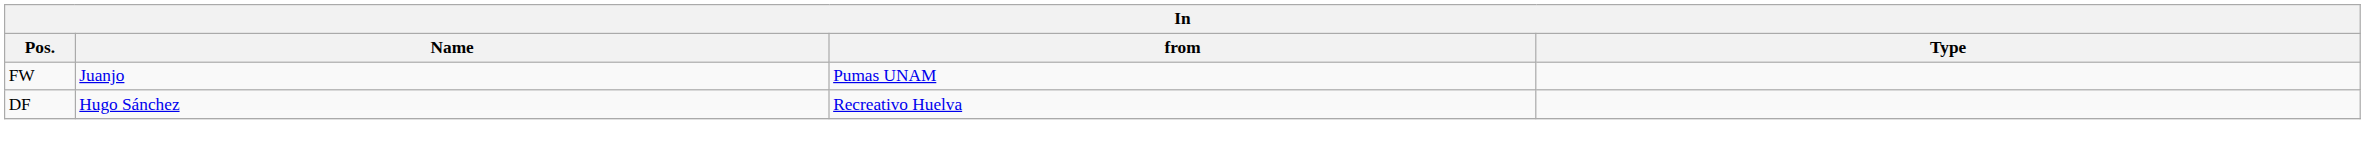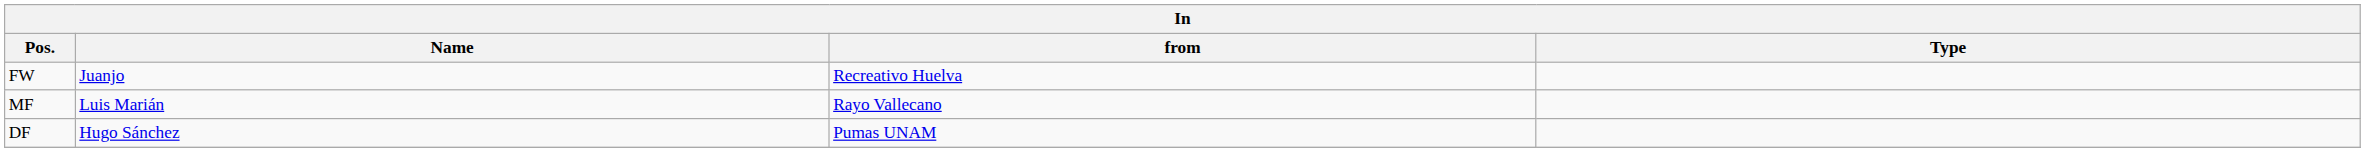 <table class="wikitable" style="font-size:90%;width:99%;">
 <tr>
 <th colspan="4">In</th>
 </tr>
 <tr>
 <th width=3%>Pos.</th>
 <th width=32%>Name</th>
 <th width=30%>from</th>
 <th width=35%>Type</th>
 </tr>
 <tr>
 <td>FW</td>
 <td><a href='#'>Juanjo</a></td>
-<td><a href='#'>Pumas UNAM</a></td>
+<td><a href='#'>Recreativo Huelva</a></td>
+<td></td>
+</tr>
+<tr>
+<td>MF</td>
+<td><a href='#'>Luis Marián</a></td>
+<td><a href='#'>Rayo Vallecano</a></td>
 <td></td>
 </tr>
 <tr>
 <td>DF</td>
 <td><a href='#'>Hugo Sánchez</a></td>
-<td><a href='#'>Recreativo Huelva</a></td>
+<td><a href='#'>Pumas UNAM</a></td>
 <td></td>
 </tr>
 <tr>
 </tr>
 </table>
